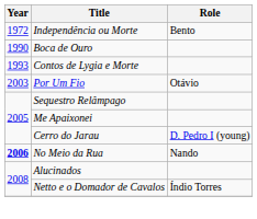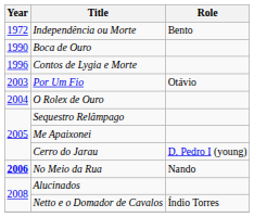 <table class="wikitable" style="font-size: 90%;">
 <tr>
 <th>Year</th>
 <th>Title</th>
 <th>Role</th>
 </tr>
 <tr>
 <td><a href='#'>1972</a></td>
 <td><em>Independência ou Morte</em></td>
 <td>Bento</td>
 </tr>
 <tr>
 <td><a href='#'>1990</a></td>
 <td><em>Boca de Ouro</em></td>
 <td></td>
 </tr>
 <tr>
-<td><a href='#'>1993</a></td>
+<td><a href='#'>1996</a></td>
 <td><em>Contos de Lygia e Morte</em></td>
 <td></td>
 </tr>
 <tr>
 <td><a href='#'>2003</a></td>
 <td><em><a href='#'>Por Um Fio</a></em></td>
 <td>Otávio</td>
+</tr>
+<tr>
+<td><a href='#'>2004</a></td>
+<td><em>O Rolex de Ouro</em></td>
+<td></td>
 </tr>
 <tr>
 <td rowspan="3"><a href='#'>2005</a></td>
 <td><em>Sequestro Relâmpago</em></td>
 <td></td>
 </tr>
 <tr>
 <td><em>Me Apaixonei</em></td>
 <td></td>
 </tr>
 <tr>
 <td><em>Cerro do Jarau</em></td>
 <td><a href='#'>D. Pedro I</a> (young)</td>
 </tr>
 <tr>
 <td><strong><a href='#'>2006</a></strong></td>
 <td><em>No Meio da Rua</em></td>
 <td>Nando</td>
 </tr>
 <tr>
 <td rowspan="2"><a href='#'>2008</a></td>
 <td><em>Alucinados</em></td>
 <td></td>
 </tr>
 <tr>
 <td><em>Netto e o Domador de Cavalos</em></td>
 <td>Índio Torres</td>
 </tr>
 <tr>
 </tr>
 </table>
